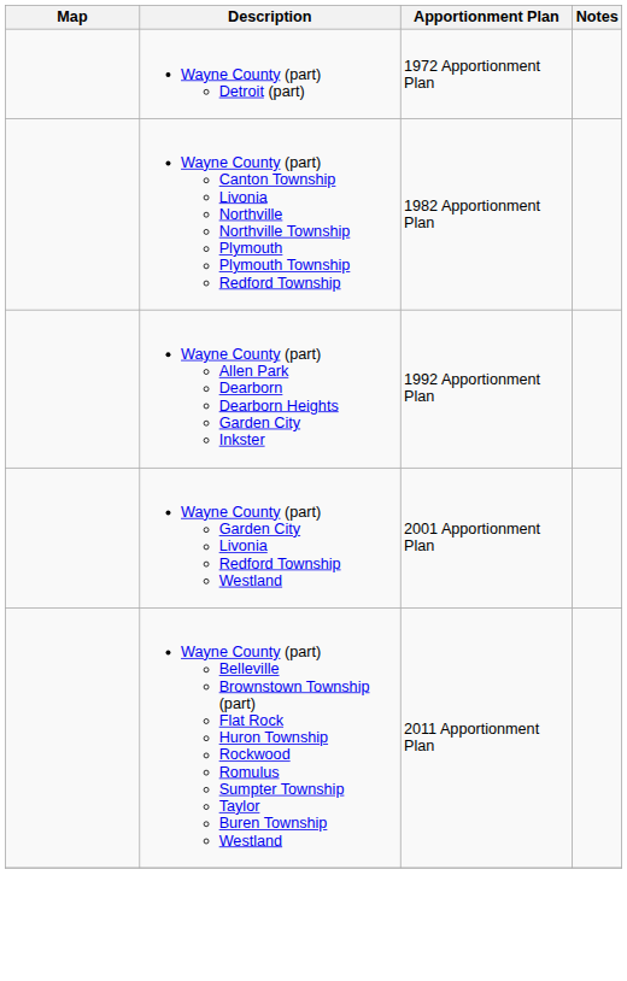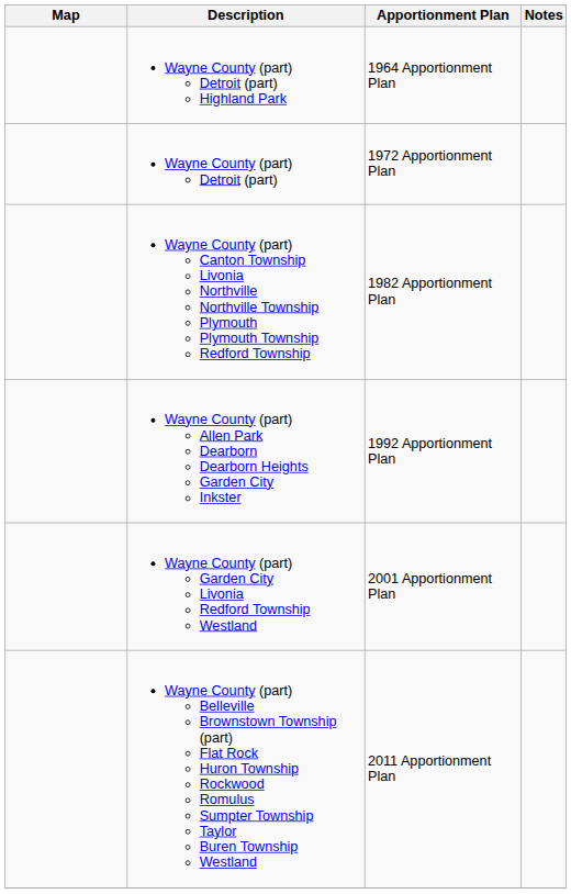 <table class="wikitable sortable">
 <tr>
 <th style="width:100pt;">Map</th>
 <th style="width:200pt;">Description</th>
 <th style="width:130pt;">Apportionment Plan</th>
 <th style="width:15pt;">Notes</th>
+</tr>
+<tr>
+<td></td>
+<td><br><ul><li><a href='#'>Wayne County</a> (part)<ul><li><a href='#'>Detroit</a> (part)</li><li><a href='#'>Highland Park</a></li></ul></li></ul></td>
+<td>1964 Apportionment Plan</td>
+<td></td>
 </tr>
 <tr>
 <td></td>
 <td><br><ul><li><a href='#'>Wayne County</a> (part)<ul><li><a href='#'>Detroit</a> (part)</li></ul></li></ul></td>
 <td>1972 Apportionment Plan</td>
 <td></td>
 </tr>
 <tr>
 <td></td>
 <td><br><ul><li><a href='#'>Wayne County</a> (part)<ul><li><a href='#'>Canton Township</a></li><li><a href='#'>Livonia</a></li><li><a href='#'>Northville</a></li><li><a href='#'>Northville Township</a></li><li><a href='#'>Plymouth</a></li><li><a href='#'>Plymouth Township</a></li><li><a href='#'>Redford Township</a></li></ul></li></ul></td>
 <td>1982 Apportionment Plan</td>
 <td></td>
 </tr>
 <tr>
 <td></td>
 <td><br><ul><li><a href='#'>Wayne County</a> (part)<ul><li><a href='#'>Allen Park</a></li><li><a href='#'>Dearborn</a></li><li><a href='#'>Dearborn Heights</a></li><li><a href='#'>Garden City</a></li><li><a href='#'>Inkster</a></li></ul></li></ul></td>
 <td>1992 Apportionment Plan</td>
 <td></td>
 </tr>
 <tr>
 <td></td>
 <td><br><ul><li><a href='#'>Wayne County</a> (part)<ul><li><a href='#'>Garden City</a></li><li><a href='#'>Livonia</a></li><li><a href='#'>Redford Township</a></li><li><a href='#'>Westland</a></li></ul></li></ul></td>
 <td>2001 Apportionment Plan</td>
 <td></td>
 </tr>
 <tr>
 <td></td>
 <td><br><ul><li><a href='#'>Wayne County</a> (part)<ul><li><a href='#'>Belleville</a></li><li><a href='#'>Brownstown Township</a> (part)</li><li><a href='#'>Flat Rock</a></li><li><a href='#'>Huron Township</a></li><li><a href='#'>Rockwood</a></li><li><a href='#'>Romulus</a></li><li><a href='#'>Sumpter Township</a></li><li><a href='#'>Taylor</a></li><li><a href='#'>Buren Township</a></li><li><a href='#'>Westland</a></li></ul></li></ul></td>
 <td>2011 Apportionment Plan</td>
 <td></td>
 </tr>
 <tr>
 </tr>
 </table>
